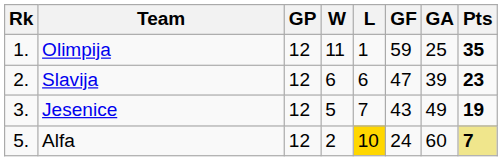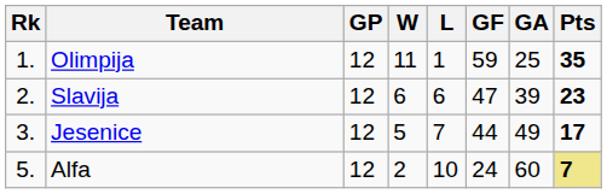 <table class="wikitable" style="text-align:left;">
 <tr>
 <th width=20>Rk</th>
 <th width=200>Team</th>
 <th width=20 abbr="Games Played">GP</th>
 <th width=20 abbr="Won">W</th>
 <th width=20 abbr="Lost">L</th>
 <th width=20 abbr="Goals for">GF</th>
 <th width=20 abbr="Goals against">GA</th>
 <th width=20 abbr="Points">Pts</th>
 </tr>
 <tr>
 <td style="text-align:center;">1.</td>
 <td><a href='#'>Olimpija</a></td>
 <td>12</td>
 <td>11</td>
 <td>1</td>
 <td>59</td>
 <td>25</td>
 <td><strong>35</strong></td>
 </tr>
 <tr>
 <td style="text-align:center;">2.</td>
 <td><a href='#'>Slavija</a></td>
 <td>12</td>
 <td>6</td>
 <td>6</td>
 <td>47</td>
 <td>39</td>
 <td><strong>23</strong></td>
 </tr>
 <tr>
 <td style="text-align:center;">3.</td>
 <td><a href='#'>Jesenice</a></td>
 <td>12</td>
 <td>5</td>
 <td>7</td>
-<td>43</td>
+<td>44</td>
 <td>49</td>
-<td><strong>19</strong></td>
+<td><strong>17</strong></td>
 </tr>
 <tr>
 <td style="text-align:center;">5.</td>
 <td>Alfa</td>
 <td>12</td>
 <td>2</td>
-<td style="background: gold;">10</td>
+<td>10</td>
 <td>24</td>
 <td>60</td>
 <td style="background: khaki;"><strong>7</strong></td>
 </tr>
 </table>
